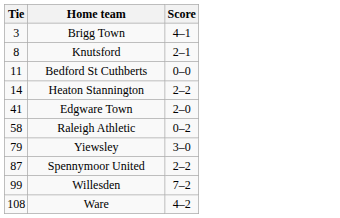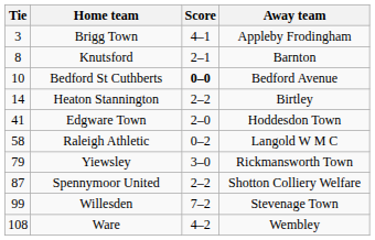 <table class="wikitable" style="text-align:center;">
 <tr>
 <th width=20>Tie</th>
 <th width=175>Home team</th>
 <th width=20>Score</th>
+<th width=175>Away team</th>
 </tr>
 <tr>
 <td>3</td>
 <td>Brigg Town</td>
 <td>4–1</td>
+<td>Appleby Frodingham</td>
 </tr>
 <tr>
 <td>8</td>
 <td>Knutsford</td>
 <td>2–1</td>
+<td>Barnton</td>
 </tr>
 <tr>
-<td>11</td>
+<td>10</td>
 <td>Bedford St Cuthberts</td>
-<td>0–0</td>
+<td><strong>0–0</strong></td>
+<td>Bedford Avenue</td>
 </tr>
 <tr>
 <td>14</td>
 <td>Heaton Stannington</td>
 <td>2–2</td>
+<td>Birtley</td>
 </tr>
 <tr>
 <td>41</td>
 <td>Edgware Town</td>
 <td>2–0</td>
+<td>Hoddesdon Town</td>
 </tr>
 <tr>
 <td>58</td>
 <td>Raleigh Athletic</td>
 <td>0–2</td>
+<td>Langold W M C</td>
 </tr>
 <tr>
 <td>79</td>
 <td>Yiewsley</td>
 <td>3–0</td>
+<td>Rickmansworth Town</td>
 </tr>
 <tr>
 <td>87</td>
 <td>Spennymoor United</td>
 <td>2–2</td>
+<td>Shotton Colliery Welfare</td>
 </tr>
 <tr>
 <td>99</td>
 <td>Willesden</td>
 <td>7–2</td>
+<td>Stevenage Town</td>
 </tr>
 <tr>
 <td>108</td>
 <td>Ware</td>
 <td>4–2</td>
+<td>Wembley</td>
 </tr>
 </table>
